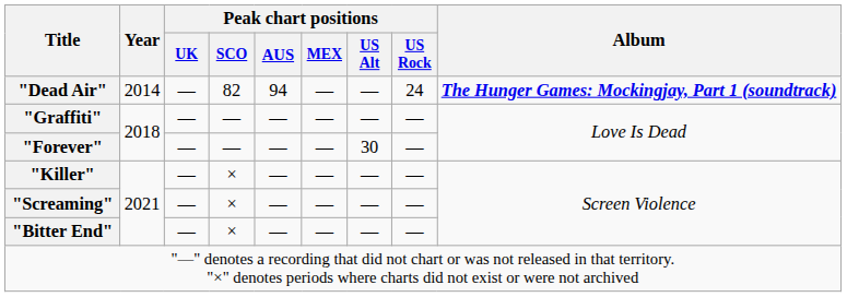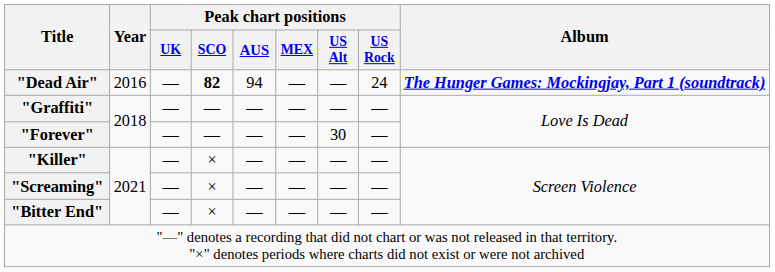 <table class="wikitable plainrowheaders" style="text-align:center;">
 <tr>
 <th scope="col" rowspan="2" style="width:6em;">Title</th>
 <th scope="col" rowspan="2" style="width:1em;">Year</th>
 <th scope="col" colspan="6">Peak chart positions</th>
 <th scope="col" rowspan="2">Album</th>
 </tr>
 <tr>
 <th scope="col" style="width:2.5em;font-size:85%;"><a href='#'>UK</a><br></th>
 <th scope="col" style="width:2.5em;font-size:85%;"><a href='#'>SCO</a><br></th>
 <th scope="col" style="width:2.5em;font-size:90%;"><a href='#'>AUS</a><br></th>
 <th scope="col" style="width:2.5em;font-size:85%;"><a href='#'>MEX</a><br></th>
 <th scope="col" style="width:2.5em;font-size:85%;"><a href='#'>US<br>Alt</a><br></th>
 <th scope="col" style="width:2.5em;font-size:85%;"><a href='#'>US<br>Rock</a><br></th>
 </tr>
 <tr>
 <th scope="row">"Dead Air"</th>
-<td>2014</td>
+<td>2016</td>
 <td>—</td>
-<td>82</td>
+<td><strong>82</strong></td>
 <td>94</td>
 <td>—</td>
 <td>—</td>
 <td>24</td>
 <td><strong><em><a href='#'>The Hunger Games: Mockingjay, Part 1 (soundtrack)</a></em></strong></td>
 </tr>
 <tr>
 <th scope="row">"Graffiti"</th>
 <td rowspan="2">2018</td>
 <td>—</td>
 <td>—</td>
 <td>—</td>
 <td>—</td>
 <td>—</td>
 <td>—</td>
 <td rowspan="2"><em>Love Is Dead</em></td>
 </tr>
 <tr>
 <th scope="row">"Forever"</th>
 <td>—</td>
 <td>—</td>
 <td>—</td>
 <td>—</td>
 <td>30</td>
 <td>—</td>
 </tr>
 <tr>
 <th scope="row">"Killer"</th>
 <td rowspan="3">2021</td>
 <td>—</td>
 <td>×</td>
 <td>—</td>
 <td>—</td>
 <td>—</td>
 <td>—</td>
 <td rowspan="3"><em>Screen Violence</em></td>
 </tr>
 <tr>
 <th scope="row">"Screaming"</th>
 <td>—</td>
 <td>×</td>
 <td>—</td>
 <td>—</td>
 <td>—</td>
 <td>—</td>
 </tr>
 <tr>
 <th scope="row">"Bitter End"</th>
 <td>—</td>
 <td>×</td>
 <td>—</td>
 <td>—</td>
 <td>—</td>
 <td>—</td>
 </tr>
 <tr>
 <td colspan="14" style="font-size:90%">"—" denotes a recording that did not chart or was not released in that territory.<br>"×" denotes periods where charts did not exist or were not archived</td>
 </tr>
 </table>
